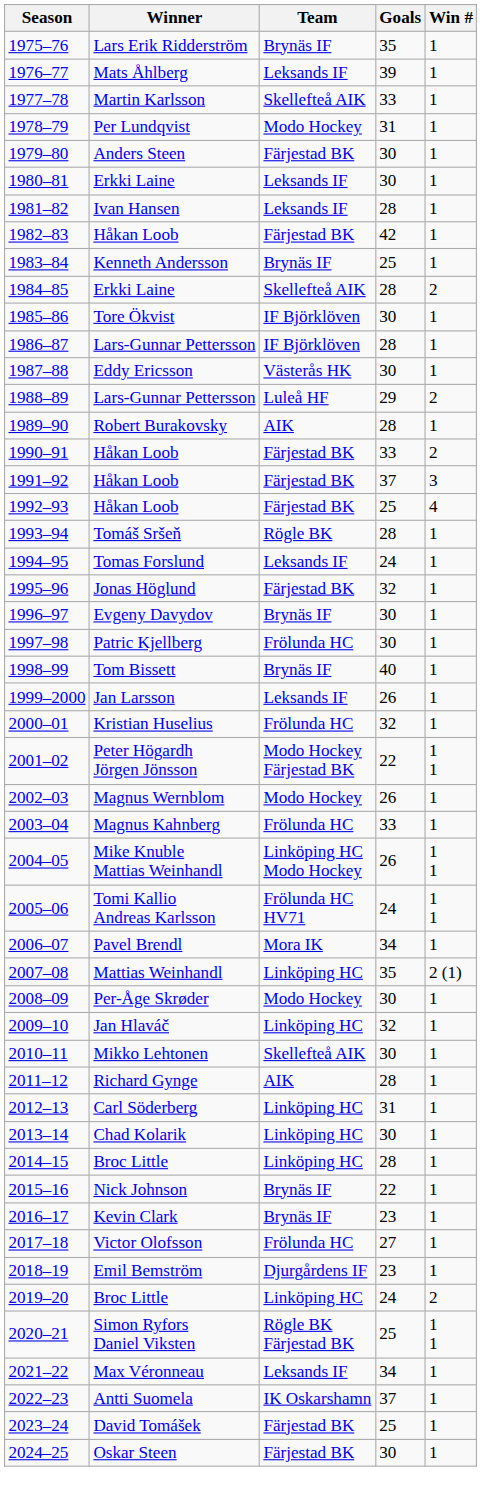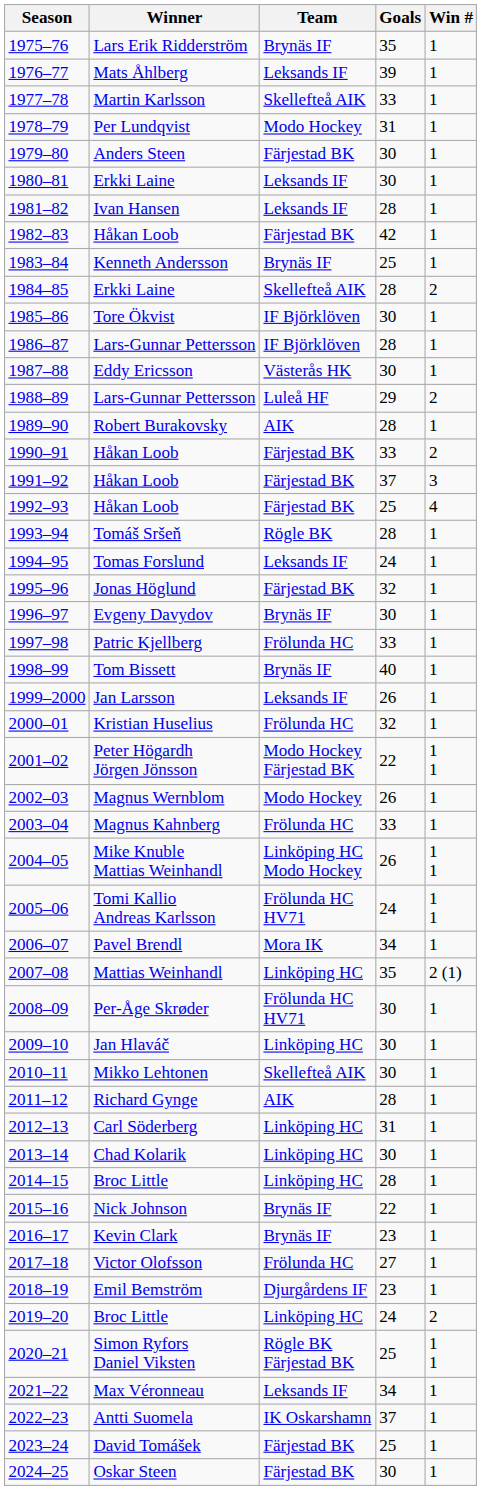 <table class="wikitable sortable">
 <tr>
 <th>Season</th>
 <th>Winner</th>
 <th>Team</th>
 <th>Goals</th>
 <th>Win #</th>
 </tr>
 <tr>
 <td><a href='#'>1975–76</a></td>
 <td><a href='#'>Lars Erik Ridderström</a></td>
 <td><a href='#'>Brynäs IF</a></td>
 <td>35</td>
 <td>1</td>
 </tr>
 <tr>
 <td><a href='#'>1976–77</a></td>
 <td><a href='#'>Mats Åhlberg</a></td>
 <td><a href='#'>Leksands IF</a></td>
 <td>39</td>
 <td>1</td>
 </tr>
 <tr>
 <td><a href='#'>1977–78</a></td>
 <td><a href='#'>Martin Karlsson</a></td>
 <td><a href='#'>Skellefteå AIK</a></td>
 <td>33</td>
 <td>1</td>
 </tr>
 <tr>
 <td><a href='#'>1978–79</a></td>
 <td><a href='#'>Per Lundqvist</a></td>
 <td><a href='#'>Modo Hockey</a></td>
 <td>31</td>
 <td>1</td>
 </tr>
 <tr>
 <td><a href='#'>1979–80</a></td>
 <td><a href='#'>Anders Steen</a></td>
 <td><a href='#'>Färjestad BK</a></td>
 <td>30</td>
 <td>1</td>
 </tr>
 <tr>
 <td><a href='#'>1980–81</a></td>
 <td><a href='#'>Erkki Laine</a></td>
 <td><a href='#'>Leksands IF</a></td>
 <td>30</td>
 <td>1</td>
 </tr>
 <tr>
 <td><a href='#'>1981–82</a></td>
 <td><a href='#'>Ivan Hansen</a></td>
 <td><a href='#'>Leksands IF</a></td>
 <td>28</td>
 <td>1</td>
 </tr>
 <tr>
 <td><a href='#'>1982–83</a></td>
 <td><a href='#'>Håkan Loob</a></td>
 <td><a href='#'>Färjestad BK</a></td>
 <td>42</td>
 <td>1</td>
 </tr>
 <tr>
 <td><a href='#'>1983–84</a></td>
 <td><a href='#'>Kenneth Andersson</a></td>
 <td><a href='#'>Brynäs IF</a></td>
 <td>25</td>
 <td>1</td>
 </tr>
 <tr>
 <td><a href='#'>1984–85</a></td>
 <td><a href='#'>Erkki Laine</a></td>
 <td><a href='#'>Skellefteå AIK</a></td>
 <td>28</td>
 <td>2</td>
 </tr>
 <tr>
 <td><a href='#'>1985–86</a></td>
 <td><a href='#'>Tore Ökvist</a></td>
 <td><a href='#'>IF Björklöven</a></td>
 <td>30</td>
 <td>1</td>
 </tr>
 <tr>
 <td><a href='#'>1986–87</a></td>
 <td><a href='#'>Lars-Gunnar Pettersson</a></td>
 <td><a href='#'>IF Björklöven</a></td>
 <td>28</td>
 <td>1</td>
 </tr>
 <tr>
 <td><a href='#'>1987–88</a></td>
 <td><a href='#'>Eddy Ericsson</a></td>
 <td><a href='#'>Västerås HK</a></td>
 <td>30</td>
 <td>1</td>
 </tr>
 <tr>
 <td><a href='#'>1988–89</a></td>
 <td><a href='#'>Lars-Gunnar Pettersson</a></td>
 <td><a href='#'>Luleå HF</a></td>
 <td>29</td>
 <td>2</td>
 </tr>
 <tr>
 <td><a href='#'>1989–90</a></td>
 <td><a href='#'>Robert Burakovsky</a></td>
 <td><a href='#'>AIK</a></td>
 <td>28</td>
 <td>1</td>
 </tr>
 <tr>
 <td><a href='#'>1990–91</a></td>
 <td><a href='#'>Håkan Loob</a></td>
 <td><a href='#'>Färjestad BK</a></td>
 <td>33</td>
 <td>2</td>
 </tr>
 <tr>
 <td><a href='#'>1991–92</a></td>
 <td><a href='#'>Håkan Loob</a></td>
 <td><a href='#'>Färjestad BK</a></td>
 <td>37</td>
 <td>3</td>
 </tr>
 <tr>
 <td><a href='#'>1992–93</a></td>
 <td><a href='#'>Håkan Loob</a></td>
 <td><a href='#'>Färjestad BK</a></td>
 <td>25</td>
 <td>4</td>
 </tr>
 <tr>
 <td><a href='#'>1993–94</a></td>
 <td><a href='#'>Tomáš Sršeň</a></td>
 <td><a href='#'>Rögle BK</a></td>
 <td>28</td>
 <td>1</td>
 </tr>
 <tr>
 <td><a href='#'>1994–95</a></td>
 <td><a href='#'>Tomas Forslund</a></td>
 <td><a href='#'>Leksands IF</a></td>
 <td>24</td>
 <td>1</td>
 </tr>
 <tr>
 <td><a href='#'>1995–96</a></td>
 <td><a href='#'>Jonas Höglund</a></td>
 <td><a href='#'>Färjestad BK</a></td>
 <td>32</td>
 <td>1</td>
 </tr>
 <tr>
 <td><a href='#'>1996–97</a></td>
 <td><a href='#'>Evgeny Davydov</a></td>
 <td><a href='#'>Brynäs IF</a></td>
 <td>30</td>
 <td>1</td>
 </tr>
 <tr>
 <td><a href='#'>1997–98</a></td>
 <td><a href='#'>Patric Kjellberg</a></td>
 <td><a href='#'>Frölunda HC</a></td>
-<td>30</td>
+<td>33</td>
 <td>1</td>
 </tr>
 <tr>
 <td><a href='#'>1998–99</a></td>
 <td><a href='#'>Tom Bissett</a></td>
 <td><a href='#'>Brynäs IF</a></td>
 <td>40</td>
 <td>1</td>
 </tr>
 <tr>
 <td><a href='#'>1999–2000</a></td>
 <td><a href='#'>Jan Larsson</a></td>
 <td><a href='#'>Leksands IF</a></td>
 <td>26</td>
 <td>1</td>
 </tr>
 <tr>
 <td><a href='#'>2000–01</a></td>
 <td><a href='#'>Kristian Huselius</a></td>
 <td><a href='#'>Frölunda HC</a></td>
 <td>32</td>
 <td>1</td>
 </tr>
 <tr>
 <td><a href='#'>2001–02</a></td>
 <td><a href='#'>Peter Högardh</a><br><a href='#'>Jörgen Jönsson</a></td>
 <td><a href='#'>Modo Hockey</a><br><a href='#'>Färjestad BK</a></td>
 <td>22</td>
 <td>1<br>1</td>
 </tr>
 <tr>
 <td><a href='#'>2002–03</a></td>
 <td><a href='#'>Magnus Wernblom</a></td>
 <td><a href='#'>Modo Hockey</a></td>
 <td>26</td>
 <td>1</td>
 </tr>
 <tr>
 <td><a href='#'>2003–04</a></td>
 <td><a href='#'>Magnus Kahnberg</a></td>
 <td><a href='#'>Frölunda HC</a></td>
 <td>33</td>
 <td>1</td>
 </tr>
 <tr>
 <td><a href='#'>2004–05</a></td>
 <td><a href='#'>Mike Knuble</a><br><a href='#'>Mattias Weinhandl</a></td>
 <td><a href='#'>Linköping HC</a><br><a href='#'>Modo Hockey</a></td>
 <td>26</td>
 <td>1<br>1</td>
 </tr>
 <tr>
 <td><a href='#'>2005–06</a></td>
 <td><a href='#'>Tomi Kallio</a><br><a href='#'>Andreas Karlsson</a></td>
 <td><a href='#'>Frölunda HC</a><br><a href='#'>HV71</a></td>
 <td>24</td>
 <td>1<br>1</td>
 </tr>
 <tr>
 <td><a href='#'>2006–07</a></td>
 <td><a href='#'>Pavel Brendl</a></td>
 <td><a href='#'>Mora IK</a></td>
 <td>34</td>
 <td>1</td>
 </tr>
 <tr>
 <td><a href='#'>2007–08</a></td>
 <td><a href='#'>Mattias Weinhandl</a></td>
 <td><a href='#'>Linköping HC</a></td>
 <td>35</td>
 <td>2 (1)</td>
 </tr>
 <tr>
 <td><a href='#'>2008–09</a></td>
 <td><a href='#'>Per-Åge Skrøder</a></td>
-<td><a href='#'>Modo Hockey</a></td>
+<td><a href='#'>Frölunda HC</a><br><a href='#'>HV71</a></td>
 <td>30</td>
 <td>1</td>
 </tr>
 <tr>
 <td><a href='#'>2009–10</a></td>
 <td><a href='#'>Jan Hlaváč</a></td>
 <td><a href='#'>Linköping HC</a></td>
-<td>32</td>
+<td>30</td>
 <td>1</td>
 </tr>
 <tr>
 <td><a href='#'>2010–11</a></td>
 <td><a href='#'>Mikko Lehtonen</a></td>
 <td><a href='#'>Skellefteå AIK</a></td>
 <td>30</td>
 <td>1</td>
 </tr>
 <tr>
 <td><a href='#'>2011–12</a></td>
 <td><a href='#'>Richard Gynge</a></td>
 <td><a href='#'>AIK</a></td>
 <td>28</td>
 <td>1</td>
 </tr>
 <tr>
 <td><a href='#'>2012–13</a></td>
 <td><a href='#'>Carl Söderberg</a></td>
 <td><a href='#'>Linköping HC</a></td>
 <td>31</td>
 <td>1</td>
 </tr>
 <tr>
 <td><a href='#'>2013–14</a></td>
 <td><a href='#'>Chad Kolarik</a></td>
 <td><a href='#'>Linköping HC</a></td>
 <td>30</td>
 <td>1</td>
 </tr>
 <tr>
 <td><a href='#'>2014–15</a></td>
 <td><a href='#'>Broc Little</a></td>
 <td><a href='#'>Linköping HC</a></td>
 <td>28</td>
 <td>1</td>
 </tr>
 <tr>
 <td><a href='#'>2015–16</a></td>
 <td><a href='#'>Nick Johnson</a></td>
 <td><a href='#'>Brynäs IF</a></td>
 <td>22</td>
 <td>1</td>
 </tr>
 <tr>
 <td><a href='#'>2016–17</a></td>
 <td><a href='#'>Kevin Clark</a></td>
 <td><a href='#'>Brynäs IF</a></td>
 <td>23</td>
 <td>1</td>
 </tr>
 <tr>
 <td><a href='#'>2017–18</a></td>
 <td><a href='#'>Victor Olofsson</a></td>
 <td><a href='#'>Frölunda HC</a></td>
 <td>27</td>
 <td>1</td>
 </tr>
 <tr>
 <td><a href='#'>2018–19</a></td>
 <td><a href='#'>Emil Bemström</a></td>
 <td><a href='#'>Djurgårdens IF</a></td>
 <td>23</td>
 <td>1</td>
 </tr>
 <tr>
 <td><a href='#'>2019–20</a></td>
 <td><a href='#'>Broc Little</a></td>
 <td><a href='#'>Linköping HC</a></td>
 <td>24</td>
 <td>2</td>
 </tr>
 <tr>
 <td><a href='#'>2020–21</a></td>
 <td><a href='#'>Simon Ryfors</a><br><a href='#'>Daniel Viksten</a></td>
 <td><a href='#'>Rögle BK</a><br><a href='#'>Färjestad BK</a></td>
 <td>25</td>
 <td>1<br>1</td>
 </tr>
 <tr>
 <td><a href='#'>2021–22</a></td>
 <td><a href='#'>Max Véronneau</a></td>
 <td><a href='#'>Leksands IF</a></td>
 <td>34</td>
 <td>1</td>
 </tr>
 <tr>
 <td><a href='#'>2022–23</a></td>
 <td><a href='#'>Antti Suomela</a></td>
 <td><a href='#'>IK Oskarshamn</a></td>
 <td>37</td>
 <td>1</td>
 </tr>
 <tr>
 <td><a href='#'>2023–24</a></td>
 <td><a href='#'>David Tomášek</a></td>
 <td><a href='#'>Färjestad BK</a></td>
 <td>25</td>
 <td>1</td>
 </tr>
 <tr>
 <td><a href='#'>2024–25</a></td>
 <td><a href='#'>Oskar Steen</a></td>
 <td><a href='#'>Färjestad BK</a></td>
 <td>30</td>
 <td>1</td>
 </tr>
 </table>
